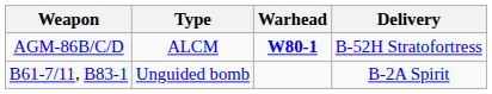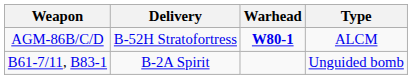 <table class="wikitable sortable" style="text-align: center;">
 <tr>
 <th>Weapon</th>
+<th>Delivery</th>
+<th>Warhead</th>
 <th>Type</th>
-<th>Warhead</th>
-<th>Delivery</th>
 </tr>
 <tr>
 <td><a href='#'>AGM-86B/C/D</a></td>
+<td><a href='#'>B-52H Stratofortress</a></td>
+<td><strong><a href='#'>W80-1</a></strong></td>
 <td><a href='#'>ALCM</a></td>
-<td><strong><a href='#'>W80-1</a></strong></td>
-<td><a href='#'>B-52H Stratofortress</a></td>
 </tr>
 <tr>
 <td><a href='#'>B61-7/11</a>, <a href='#'>B83-1</a></td>
+<td><a href='#'>B-2A Spirit</a></td>
+<td></td>
 <td><a href='#'>Unguided bomb</a></td>
-<td></td>
-<td><a href='#'>B-2A Spirit</a></td>
 </tr>
 </table>
